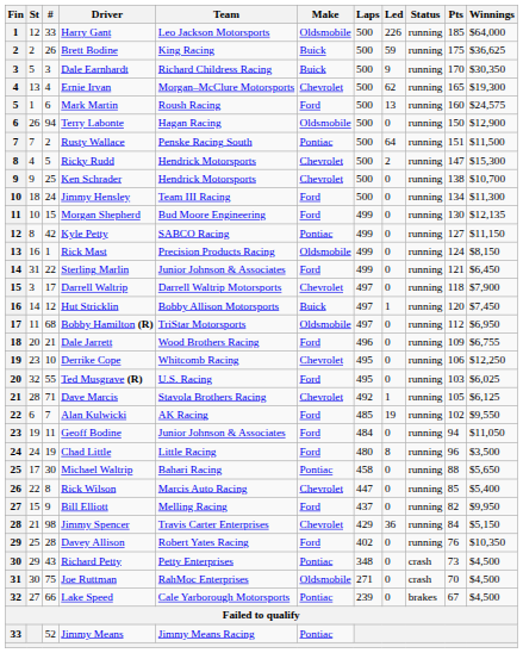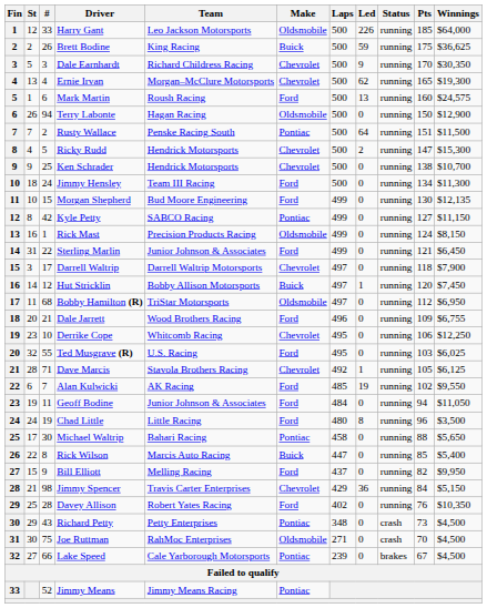 <table class="wikitable" style="font-size:95%">
 <tr>
 <th>Fin</th>
 <th>St</th>
 <th>#</th>
 <th>Driver</th>
 <th>Team</th>
 <th>Make</th>
 <th>Laps</th>
 <th>Led</th>
 <th>Status</th>
 <th>Pts</th>
 <th>Winnings</th>
 </tr>
 <tr>
 <th>1</th>
 <td>12</td>
 <td>33</td>
 <td><a href='#'>Harry Gant</a></td>
 <td><a href='#'>Leo Jackson Motorsports</a></td>
 <td><a href='#'>Oldsmobile</a></td>
 <td>500</td>
 <td>226</td>
 <td>running</td>
 <td>185</td>
 <td>$64,000</td>
 </tr>
 <tr>
 <th>2</th>
 <td>2</td>
 <td>26</td>
 <td><a href='#'>Brett Bodine</a></td>
 <td><a href='#'>King Racing</a></td>
 <td><a href='#'>Buick</a></td>
 <td>500</td>
 <td>59</td>
 <td>running</td>
 <td>175</td>
 <td>$36,625</td>
 </tr>
 <tr>
 <th>3</th>
 <td>5</td>
 <td>3</td>
 <td><a href='#'>Dale Earnhardt</a></td>
 <td><a href='#'>Richard Childress Racing</a></td>
-<td><a href='#'>Buick</a></td>
+<td><a href='#'>Chevrolet</a></td>
 <td>500</td>
 <td>9</td>
 <td>running</td>
 <td>170</td>
 <td>$30,350</td>
 </tr>
 <tr>
 <th>4</th>
 <td>13</td>
 <td>4</td>
 <td><a href='#'>Ernie Irvan</a></td>
 <td><a href='#'>Morgan–McClure Motorsports</a></td>
 <td><a href='#'>Chevrolet</a></td>
 <td>500</td>
 <td>62</td>
 <td>running</td>
 <td>165</td>
 <td>$19,300</td>
 </tr>
 <tr>
 <th>5</th>
 <td>1</td>
 <td>6</td>
 <td><a href='#'>Mark Martin</a></td>
 <td><a href='#'>Roush Racing</a></td>
 <td><a href='#'>Ford</a></td>
 <td>500</td>
 <td>13</td>
 <td>running</td>
 <td>160</td>
 <td>$24,575</td>
 </tr>
 <tr>
 <th>6</th>
 <td>26</td>
 <td>94</td>
 <td><a href='#'>Terry Labonte</a></td>
 <td><a href='#'>Hagan Racing</a></td>
 <td><a href='#'>Oldsmobile</a></td>
 <td>500</td>
 <td>0</td>
 <td>running</td>
 <td>150</td>
 <td>$12,900</td>
 </tr>
 <tr>
 <th>7</th>
 <td>7</td>
 <td>2</td>
 <td><a href='#'>Rusty Wallace</a></td>
 <td><a href='#'>Penske Racing South</a></td>
 <td><a href='#'>Pontiac</a></td>
 <td>500</td>
 <td>64</td>
 <td>running</td>
 <td>151</td>
 <td>$11,500</td>
 </tr>
 <tr>
 <th>8</th>
 <td>4</td>
 <td>5</td>
 <td><a href='#'>Ricky Rudd</a></td>
 <td><a href='#'>Hendrick Motorsports</a></td>
 <td><a href='#'>Chevrolet</a></td>
 <td>500</td>
 <td>2</td>
 <td>running</td>
 <td>147</td>
 <td>$15,300</td>
 </tr>
 <tr>
 <th>9</th>
 <td>9</td>
 <td>25</td>
 <td><a href='#'>Ken Schrader</a></td>
 <td><a href='#'>Hendrick Motorsports</a></td>
 <td><a href='#'>Chevrolet</a></td>
 <td>500</td>
 <td>0</td>
 <td>running</td>
 <td>138</td>
 <td>$10,700</td>
 </tr>
 <tr>
 <th>10</th>
 <td>18</td>
 <td>24</td>
 <td><a href='#'>Jimmy Hensley</a></td>
 <td><a href='#'>Team III Racing</a></td>
 <td><a href='#'>Ford</a></td>
 <td>500</td>
 <td>0</td>
 <td>running</td>
 <td>134</td>
 <td>$11,300</td>
 </tr>
 <tr>
 <th>11</th>
 <td>10</td>
 <td>15</td>
 <td><a href='#'>Morgan Shepherd</a></td>
 <td><a href='#'>Bud Moore Engineering</a></td>
 <td><a href='#'>Ford</a></td>
 <td>499</td>
 <td>0</td>
 <td>running</td>
 <td>130</td>
 <td>$12,135</td>
 </tr>
 <tr>
 <th>12</th>
 <td>8</td>
 <td>42</td>
 <td><a href='#'>Kyle Petty</a></td>
 <td><a href='#'>SABCO Racing</a></td>
 <td><a href='#'>Pontiac</a></td>
 <td>499</td>
 <td>0</td>
 <td>running</td>
 <td>127</td>
 <td>$11,150</td>
 </tr>
 <tr>
 <th>13</th>
 <td>16</td>
 <td>1</td>
 <td><a href='#'>Rick Mast</a></td>
 <td><a href='#'>Precision Products Racing</a></td>
 <td><a href='#'>Oldsmobile</a></td>
 <td>499</td>
 <td>0</td>
 <td>running</td>
 <td>124</td>
 <td>$8,150</td>
 </tr>
 <tr>
 <th>14</th>
 <td>31</td>
 <td>22</td>
 <td><a href='#'>Sterling Marlin</a></td>
 <td><a href='#'>Junior Johnson & Associates</a></td>
 <td><a href='#'>Ford</a></td>
 <td>499</td>
 <td>0</td>
 <td>running</td>
 <td>121</td>
 <td>$6,450</td>
 </tr>
 <tr>
 <th>15</th>
 <td>3</td>
 <td>17</td>
 <td><a href='#'>Darrell Waltrip</a></td>
 <td><a href='#'>Darrell Waltrip Motorsports</a></td>
 <td><a href='#'>Chevrolet</a></td>
 <td>497</td>
 <td>0</td>
 <td>running</td>
 <td>118</td>
 <td>$7,900</td>
 </tr>
 <tr>
 <th>16</th>
 <td>14</td>
 <td>12</td>
 <td><a href='#'>Hut Stricklin</a></td>
 <td><a href='#'>Bobby Allison Motorsports</a></td>
 <td><a href='#'>Buick</a></td>
 <td>497</td>
 <td>1</td>
 <td>running</td>
 <td>120</td>
 <td>$7,450</td>
 </tr>
 <tr>
 <th>17</th>
 <td>11</td>
 <td>68</td>
 <td><a href='#'>Bobby Hamilton</a> <strong>(R)</strong></td>
 <td><a href='#'>TriStar Motorsports</a></td>
 <td><a href='#'>Oldsmobile</a></td>
 <td>497</td>
 <td>0</td>
 <td>running</td>
 <td>112</td>
 <td>$6,950</td>
 </tr>
 <tr>
 <th>18</th>
 <td>20</td>
 <td>21</td>
 <td><a href='#'>Dale Jarrett</a></td>
 <td><a href='#'>Wood Brothers Racing</a></td>
 <td><a href='#'>Ford</a></td>
 <td>496</td>
 <td>0</td>
 <td>running</td>
 <td>109</td>
 <td>$6,755</td>
 </tr>
 <tr>
 <th>19</th>
 <td>23</td>
 <td>10</td>
 <td><a href='#'>Derrike Cope</a></td>
 <td><a href='#'>Whitcomb Racing</a></td>
 <td><a href='#'>Chevrolet</a></td>
 <td>495</td>
 <td>0</td>
 <td>running</td>
 <td>106</td>
 <td>$12,250</td>
 </tr>
 <tr>
 <th>20</th>
 <td>32</td>
 <td>55</td>
 <td><a href='#'>Ted Musgrave</a> <strong>(R)</strong></td>
 <td><a href='#'>U.S. Racing</a></td>
 <td><a href='#'>Ford</a></td>
 <td>495</td>
 <td>0</td>
 <td>running</td>
 <td>103</td>
 <td>$6,025</td>
 </tr>
 <tr>
 <th>21</th>
 <td>28</td>
 <td>71</td>
 <td><a href='#'>Dave Marcis</a></td>
 <td><a href='#'>Stavola Brothers Racing</a></td>
 <td><a href='#'>Chevrolet</a></td>
 <td>492</td>
 <td>1</td>
 <td>running</td>
 <td>105</td>
 <td>$6,125</td>
 </tr>
 <tr>
 <th>22</th>
 <td>6</td>
 <td>7</td>
 <td><a href='#'>Alan Kulwicki</a></td>
 <td><a href='#'>AK Racing</a></td>
 <td><a href='#'>Ford</a></td>
 <td>485</td>
 <td>19</td>
 <td>running</td>
 <td>102</td>
 <td>$9,550</td>
 </tr>
 <tr>
 <th>23</th>
 <td>19</td>
 <td>11</td>
 <td><a href='#'>Geoff Bodine</a></td>
 <td><a href='#'>Junior Johnson & Associates</a></td>
 <td><a href='#'>Ford</a></td>
 <td>484</td>
 <td>0</td>
 <td>running</td>
 <td>94</td>
 <td>$11,050</td>
 </tr>
 <tr>
 <th>24</th>
 <td>24</td>
 <td>19</td>
 <td><a href='#'>Chad Little</a></td>
 <td><a href='#'>Little Racing</a></td>
 <td><a href='#'>Ford</a></td>
 <td>480</td>
 <td>8</td>
 <td>running</td>
 <td>96</td>
 <td>$3,500</td>
 </tr>
 <tr>
 <th>25</th>
 <td>17</td>
 <td>30</td>
 <td><a href='#'>Michael Waltrip</a></td>
 <td><a href='#'>Bahari Racing</a></td>
 <td><a href='#'>Pontiac</a></td>
 <td>458</td>
 <td>0</td>
 <td>running</td>
 <td>88</td>
 <td>$5,650</td>
 </tr>
 <tr>
 <th>26</th>
 <td>22</td>
 <td>8</td>
 <td><a href='#'>Rick Wilson</a></td>
 <td><a href='#'>Marcis Auto Racing</a></td>
-<td><a href='#'>Chevrolet</a></td>
+<td><a href='#'>Buick</a></td>
 <td>447</td>
 <td>0</td>
 <td>running</td>
 <td>85</td>
 <td>$5,400</td>
 </tr>
 <tr>
 <th>27</th>
 <td>15</td>
 <td>9</td>
 <td><a href='#'>Bill Elliott</a></td>
 <td><a href='#'>Melling Racing</a></td>
 <td><a href='#'>Ford</a></td>
 <td>437</td>
 <td>0</td>
 <td>running</td>
 <td>82</td>
 <td>$9,950</td>
 </tr>
 <tr>
 <th>28</th>
 <td>21</td>
 <td>98</td>
 <td><a href='#'>Jimmy Spencer</a></td>
 <td><a href='#'>Travis Carter Enterprises</a></td>
 <td><a href='#'>Chevrolet</a></td>
 <td>429</td>
 <td>36</td>
 <td>running</td>
 <td>84</td>
 <td>$5,150</td>
 </tr>
 <tr>
 <th>29</th>
 <td>25</td>
 <td>28</td>
 <td><a href='#'>Davey Allison</a></td>
 <td><a href='#'>Robert Yates Racing</a></td>
 <td><a href='#'>Ford</a></td>
 <td>402</td>
 <td>0</td>
 <td>running</td>
 <td>76</td>
 <td>$10,350</td>
 </tr>
 <tr>
 <th>30</th>
 <td>29</td>
 <td>43</td>
 <td><a href='#'>Richard Petty</a></td>
 <td><a href='#'>Petty Enterprises</a></td>
 <td><a href='#'>Pontiac</a></td>
 <td>348</td>
 <td>0</td>
 <td>crash</td>
 <td>73</td>
 <td>$4,500</td>
 </tr>
 <tr>
 <th>31</th>
 <td>30</td>
 <td>75</td>
 <td><a href='#'>Joe Ruttman</a></td>
 <td><a href='#'>RahMoc Enterprises</a></td>
 <td><a href='#'>Oldsmobile</a></td>
 <td>271</td>
 <td>0</td>
 <td>crash</td>
 <td>70</td>
 <td>$4,500</td>
 </tr>
 <tr>
 <th>32</th>
 <td>27</td>
 <td>66</td>
 <td><a href='#'>Lake Speed</a></td>
 <td><a href='#'>Cale Yarborough Motorsports</a></td>
 <td><a href='#'>Pontiac</a></td>
 <td>239</td>
 <td>0</td>
 <td>brakes</td>
 <td>67</td>
 <td>$4,500</td>
 </tr>
 <tr>
 <th colspan="11">Failed to qualify</th>
 </tr>
 <tr>
 <th>33</th>
 <th></th>
 <td>52</td>
 <td><a href='#'>Jimmy Means</a></td>
 <td><a href='#'>Jimmy Means Racing</a></td>
 <td><a href='#'>Pontiac</a></td>
 <th colspan="5"></th>
 </tr>
 <tr>
 <th colspan="11"></th>
 </tr>
 </table>
